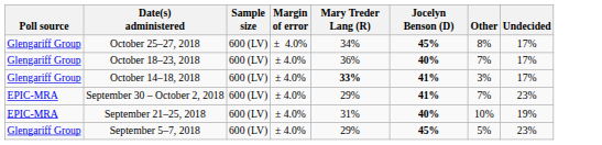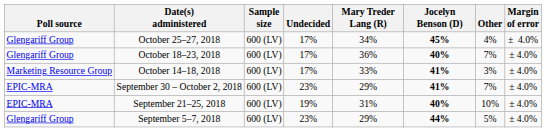 <table class="wikitable" style="font-size:90%;text-align:center;">
 <tr valign=bottom>
 <th>Poll source</th>
 <th>Date(s)<br>administered</th>
 <th>Sample<br>size</th>
-<th>Margin<br>of error</th>
+<th>Undecided</th>
 <th style="width:100px;">Mary Treder<br>Lang (R)</th>
 <th style="width:100px;">Jocelyn<br>Benson (D)</th>
 <th>Other</th>
-<th>Undecided</th>
+<th>Margin<br>of error</th>
 </tr>
 <tr>
 <td style="text-align:left;"><a href='#'>Glengariff Group</a></td>
 <td>October 25–27, 2018</td>
 <td>600 (LV)</td>
-<td>±  4.0%</td>
+<td>17%</td>
 <td>34%</td>
 <td><strong>45%</strong></td>
-<td>8%</td>
-<td>17%</td>
+<td>4%</td>
+<td>±  4.0%</td>
 </tr>
 <tr>
 <td style="text-align:left;"><a href='#'>Glengariff Group</a></td>
 <td>October 18–23, 2018</td>
 <td>600 (LV)</td>
-<td>± 4.0%</td>
+<td>17%</td>
 <td>36%</td>
 <td><strong>40%</strong></td>
 <td>7%</td>
-<td>17%</td>
+<td>± 4.0%</td>
 </tr>
 <tr>
-<td style="text-align:left;"><a href='#'>Glengariff Group</a></td>
+<td style="text-align:left;"><a href='#'>Marketing Resource Group</a></td>
 <td>October 14–18, 2018</td>
 <td>600 (LV)</td>
-<td>± 4.0%</td>
-<td><strong>33%</strong></td>
+<td>17%</td>
+<td>33%</td>
 <td><strong>41%</strong></td>
 <td>3%</td>
-<td>17%</td>
+<td>± 4.0%</td>
 </tr>
 <tr>
 <td style="text-align:left;"><a href='#'>EPIC-MRA</a></td>
 <td>September 30 – October 2, 2018</td>
 <td>600 (LV)</td>
-<td>± 4.0%</td>
+<td>23%</td>
 <td>29%</td>
 <td><strong>41%</strong></td>
 <td>7%</td>
-<td>23%</td>
+<td>± 4.0%</td>
 </tr>
 <tr>
 <td style="text-align:left;"><a href='#'>EPIC-MRA</a></td>
 <td>September 21–25, 2018</td>
 <td>600 (LV)</td>
-<td>± 4.0%</td>
+<td>19%</td>
 <td>31%</td>
 <td><strong>40%</strong></td>
 <td>10%</td>
-<td>19%</td>
+<td>± 4.0%</td>
 </tr>
 <tr>
 <td style="text-align:left;"><a href='#'>Glengariff Group</a></td>
 <td>September 5–7, 2018</td>
 <td>600 (LV)</td>
+<td>23%</td>
+<td>29%</td>
+<td><strong>44%</strong></td>
+<td>5%</td>
 <td>± 4.0%</td>
-<td>29%</td>
-<td><strong>45%</strong></td>
-<td>5%</td>
-<td>23%</td>
 </tr>
 </table>
